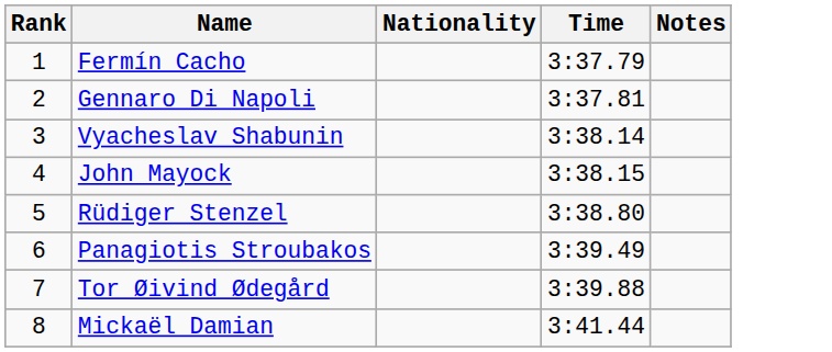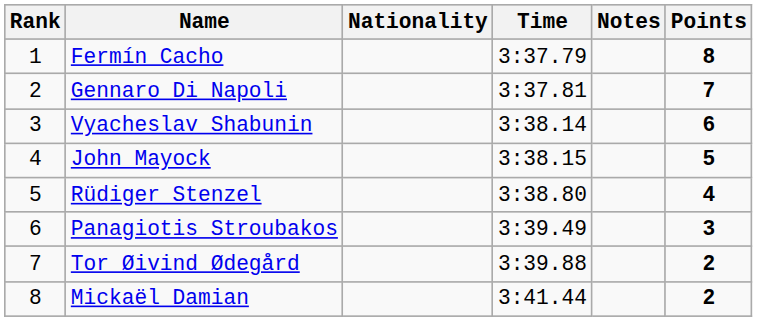 <table class="wikitable sortable" style="text-align:center">
 <tr>
 <th>Rank</th>
 <th>Name</th>
 <th>Nationality</th>
 <th>Time</th>
 <th>Notes</th>
+<th>Points</th>
 </tr>
 <tr>
 <td>1</td>
 <td align=left><a href='#'>Fermín Cacho</a></td>
 <td align=left></td>
 <td>3:37.79</td>
 <td></td>
+<td><strong>8</strong></td>
 </tr>
 <tr>
 <td>2</td>
 <td align=left><a href='#'>Gennaro Di Napoli</a></td>
 <td align=left></td>
 <td>3:37.81</td>
 <td></td>
+<td><strong>7</strong></td>
 </tr>
 <tr>
 <td>3</td>
 <td align=left><a href='#'>Vyacheslav Shabunin</a></td>
 <td align=left></td>
 <td>3:38.14</td>
 <td></td>
+<td><strong>6</strong></td>
 </tr>
 <tr>
 <td>4</td>
 <td align=left><a href='#'>John Mayock</a></td>
 <td align=left></td>
 <td>3:38.15</td>
 <td></td>
+<td><strong>5</strong></td>
 </tr>
 <tr>
 <td>5</td>
 <td align=left><a href='#'>Rüdiger Stenzel</a></td>
 <td align=left></td>
 <td>3:38.80</td>
 <td></td>
+<td><strong>4</strong></td>
 </tr>
 <tr>
 <td>6</td>
 <td align=left><a href='#'>Panagiotis Stroubakos</a></td>
 <td align=left></td>
 <td>3:39.49</td>
 <td></td>
+<td><strong>3</strong></td>
 </tr>
 <tr>
 <td>7</td>
 <td align=left><a href='#'>Tor Øivind Ødegård</a></td>
 <td align=left></td>
 <td>3:39.88</td>
 <td></td>
+<td><strong>2</strong></td>
 </tr>
 <tr>
 <td>8</td>
 <td align=left><a href='#'>Mickaël Damian</a></td>
 <td align=left></td>
 <td>3:41.44</td>
 <td></td>
+<td><strong>2</strong></td>
 </tr>
 </table>
